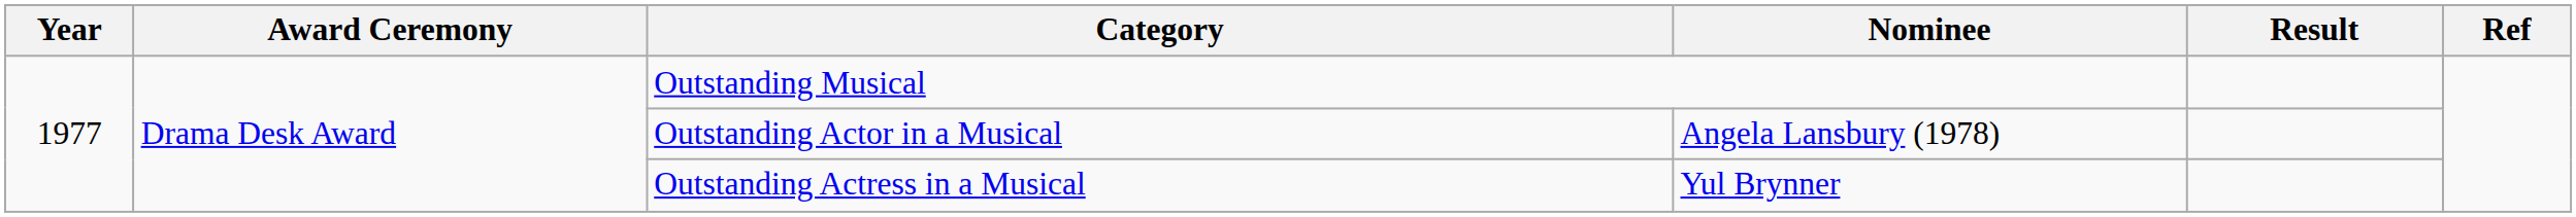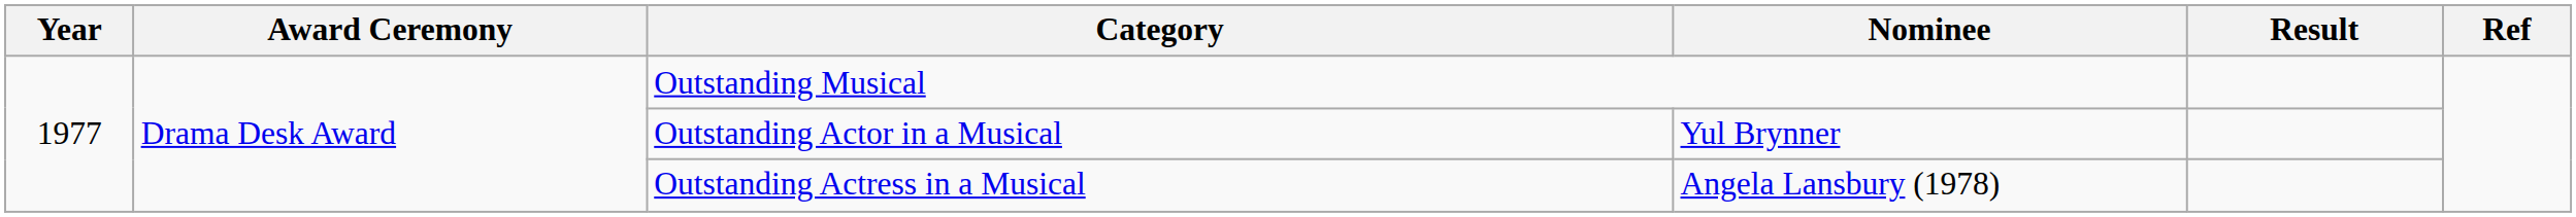 <table class="wikitable" style="width: 100%;">
 <tr>
 <th width="5%">Year</th>
 <th width="20%">Award Ceremony</th>
 <th width="40%">Category</th>
 <th width="20%">Nominee</th>
 <th width="10%">Result</th>
 <th width="5%">Ref</th>
 </tr>
 <tr>
 <td rowspan="3" align="center">1977</td>
 <td rowspan="3"><a href='#'>Drama Desk Award</a></td>
 <td colspan="2"><a href='#'>Outstanding Musical</a></td>
 <td></td>
 <td rowspan="3" align="center"></td>
 </tr>
 <tr>
 <td><a href='#'>Outstanding Actor in a Musical</a></td>
-<td><a href='#'>Angela Lansbury</a> (1978)</td>
+<td><a href='#'>Yul Brynner</a></td>
 <td></td>
 </tr>
 <tr>
 <td><a href='#'>Outstanding Actress in a Musical</a></td>
-<td><a href='#'>Yul Brynner</a></td>
+<td><a href='#'>Angela Lansbury</a> (1978)</td>
 <td></td>
 </tr>
 </table>
